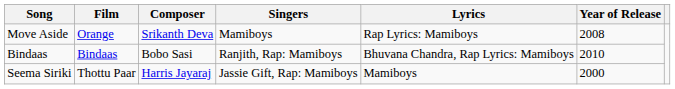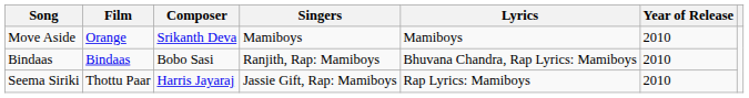 <table class="wikitable">
 <tr>
 <th>Song</th>
 <th>Film</th>
 <th>Composer</th>
 <th>Singers</th>
 <th>Lyrics</th>
 <th>Year of Release</th>
 <th></th>
 </tr>
 <tr>
 <td>Move Aside</td>
 <td><a href='#'>Orange</a></td>
 <td><a href='#'>Srikanth Deva</a></td>
 <td>Mamiboys</td>
-<td>Rap Lyrics: Mamiboys</td>
-<td>2008</td>
+<td>Mamiboys</td>
+<td>2010</td>
 </tr>
 <tr>
 <td>Bindaas</td>
 <td><a href='#'>Bindaas</a></td>
 <td>Bobo Sasi</td>
 <td>Ranjith, Rap: Mamiboys</td>
 <td>Bhuvana Chandra, Rap Lyrics: Mamiboys</td>
 <td>2010</td>
 </tr>
 <tr>
 <td>Seema Siriki</td>
 <td>Thottu Paar</td>
 <td><a href='#'>Harris Jayaraj</a></td>
 <td>Jassie Gift, Rap: Mamiboys</td>
-<td>Mamiboys</td>
-<td>2000</td>
+<td>Rap Lyrics: Mamiboys</td>
+<td>2010</td>
 </tr>
 </table>
